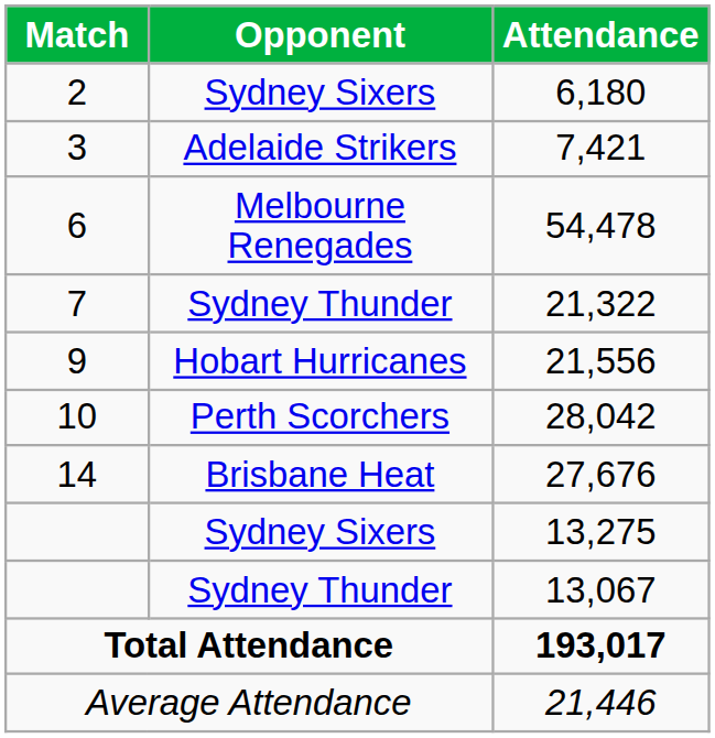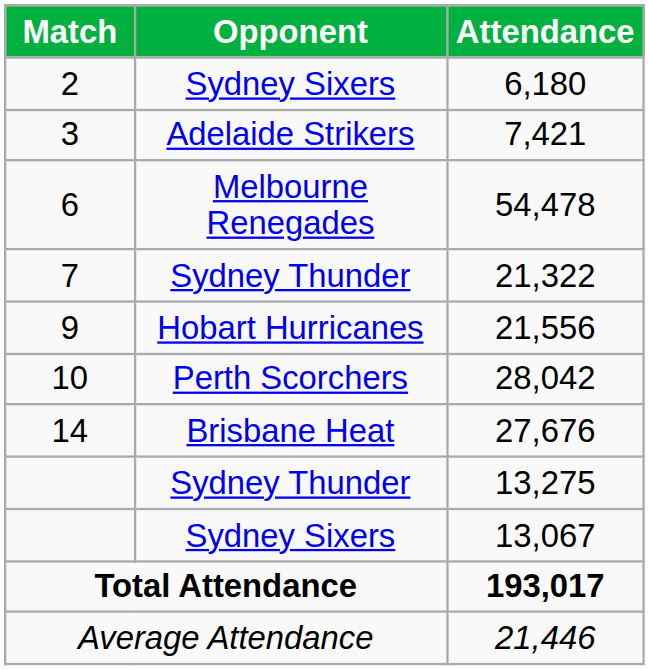 <table class="wikitable" style="text-align:center; font-size:90%">
 <tr>
 <th style="width:50px; background:#00B13F; color:white; text-align:center;">Match</th>
 <th style="width:130px; background:#00B13F; color:white; text-align:center;" class="unsortable">Opponent</th>
 <th style="width:80px; background:#00B13F; color:white; text-align:center;">Attendance</th>
 </tr>
 <tr>
 <td>2</td>
 <td><a href='#'>Sydney Sixers</a></td>
 <td>6,180</td>
 </tr>
 <tr>
 <td>3</td>
 <td><a href='#'>Adelaide Strikers</a></td>
 <td>7,421</td>
 </tr>
 <tr>
 <td>6</td>
 <td><a href='#'>Melbourne Renegades</a></td>
 <td>54,478</td>
 </tr>
 <tr>
 <td>7</td>
 <td><a href='#'>Sydney Thunder</a></td>
 <td>21,322</td>
 </tr>
 <tr>
 <td>9</td>
 <td><a href='#'>Hobart Hurricanes</a></td>
 <td>21,556</td>
 </tr>
 <tr>
 <td>10</td>
 <td><a href='#'>Perth Scorchers</a></td>
 <td>28,042</td>
 </tr>
 <tr>
 <td>14</td>
 <td><a href='#'>Brisbane Heat</a></td>
 <td>27,676</td>
 </tr>
 <tr>
 <td></td>
-<td><a href='#'>Sydney Sixers</a></td>
+<td><a href='#'>Sydney Thunder</a></td>
 <td>13,275</td>
 </tr>
 <tr>
 <td></td>
-<td><a href='#'>Sydney Thunder</a></td>
+<td><a href='#'>Sydney Sixers</a></td>
 <td>13,067</td>
 </tr>
 <tr class="sortbottom">
 <td colspan="2"><strong>Total Attendance</strong></td>
 <td><strong>193,017</strong></td>
 </tr>
 <tr class="sortbottom">
 <td colspan="2"><em>Average Attendance</em></td>
 <td><em>21,446</em></td>
 </tr>
 </table>
